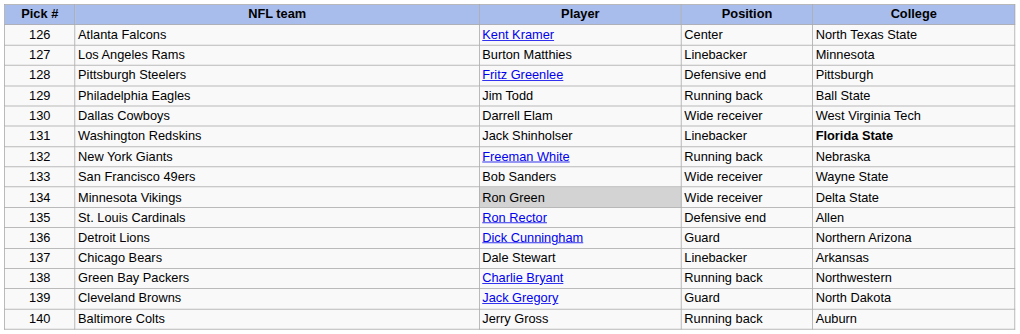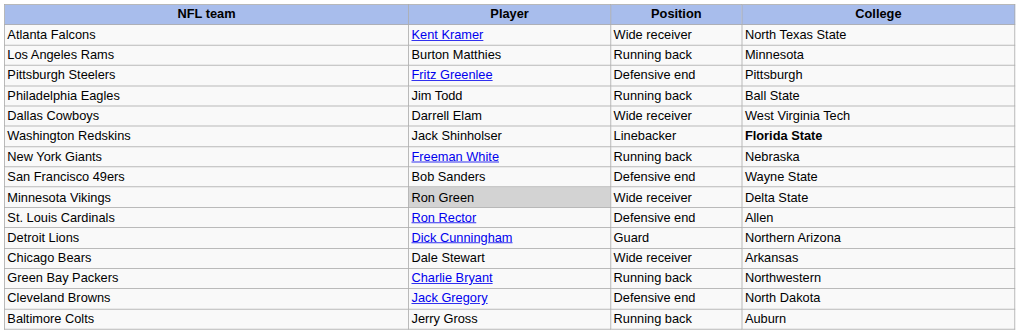 <table class="wikitable sortable sortable" style="width: 100%">
 <tr>
-<th style="background:#A8BDEC;" width=7%>Pick #</th>
 <th width=40% style="background:#A8BDEC;">NFL team</th>
 <th width=20% style="background:#A8BDEC;">Player</th>
 <th width=13% style="background:#A8BDEC;">Position</th>
 <th style="background:#A8BDEC;">College</th>
 </tr>
 <tr>
-<td align=center>126</td>
 <td>Atlanta Falcons</td>
 <td><a href='#'>Kent Kramer</a></td>
-<td>Center</td>
+<td>Wide receiver</td>
 <td>North Texas State</td>
 </tr>
 <tr>
-<td align=center>127</td>
 <td>Los Angeles Rams</td>
 <td>Burton Matthies</td>
-<td>Linebacker</td>
+<td>Running back</td>
 <td>Minnesota</td>
 </tr>
 <tr>
-<td align=center>128</td>
 <td>Pittsburgh Steelers</td>
 <td><a href='#'>Fritz Greenlee</a></td>
 <td>Defensive end</td>
 <td>Pittsburgh</td>
 </tr>
 <tr>
-<td align=center>129</td>
 <td>Philadelphia Eagles</td>
 <td>Jim Todd</td>
 <td>Running back</td>
 <td>Ball State</td>
 </tr>
 <tr>
-<td align=center>130</td>
 <td>Dallas Cowboys</td>
 <td>Darrell Elam</td>
 <td>Wide receiver</td>
 <td>West Virginia Tech</td>
 </tr>
 <tr>
-<td align=center>131</td>
 <td>Washington Redskins</td>
 <td>Jack Shinholser</td>
 <td>Linebacker</td>
 <td><strong>Florida State</strong></td>
 </tr>
 <tr>
-<td align=center>132</td>
 <td>New York Giants</td>
 <td><a href='#'>Freeman White</a></td>
 <td>Running back</td>
 <td>Nebraska</td>
 </tr>
 <tr>
-<td align=center>133</td>
 <td>San Francisco 49ers</td>
 <td>Bob Sanders</td>
-<td>Wide receiver</td>
+<td>Defensive end</td>
 <td>Wayne State</td>
 </tr>
 <tr>
-<td align=center>134</td>
 <td>Minnesota Vikings</td>
 <td style="background: lightgrey;">Ron Green</td>
 <td>Wide receiver</td>
 <td>Delta State</td>
 </tr>
 <tr>
-<td align=center>135</td>
 <td>St. Louis Cardinals</td>
 <td><a href='#'>Ron Rector</a></td>
 <td>Defensive end</td>
 <td>Allen</td>
 </tr>
 <tr>
-<td align=center>136</td>
 <td>Detroit Lions</td>
 <td><a href='#'>Dick Cunningham</a></td>
 <td>Guard</td>
 <td>Northern Arizona</td>
 </tr>
 <tr>
-<td align=center>137</td>
 <td>Chicago Bears</td>
 <td>Dale Stewart</td>
-<td>Linebacker</td>
+<td>Wide receiver</td>
 <td>Arkansas</td>
 </tr>
 <tr>
-<td align=center>138</td>
 <td>Green Bay Packers</td>
 <td><a href='#'>Charlie Bryant</a></td>
 <td>Running back</td>
 <td>Northwestern</td>
 </tr>
 <tr>
-<td align=center>139</td>
 <td>Cleveland Browns</td>
 <td><a href='#'>Jack Gregory</a></td>
-<td>Guard</td>
+<td>Defensive end</td>
 <td>North Dakota</td>
 </tr>
 <tr>
-<td align=center>140</td>
 <td>Baltimore Colts</td>
 <td>Jerry Gross</td>
 <td>Running back</td>
 <td>Auburn</td>
 </tr>
 </table>
